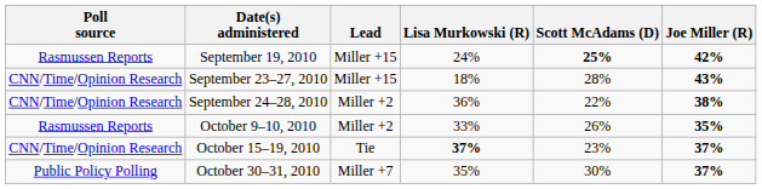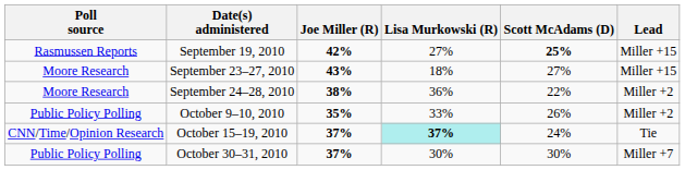 <table class="wikitable" style="text-align:center">
 <tr valign=bottom>
 <th>Poll<br>source</th>
 <th>Date(s)<br>administered</th>
-<th>Lead</th>
+<th>Joe Miller (R)</th>
 <th>Lisa Murkowski (R)<br></th>
 <th>Scott McAdams (D)</th>
-<th>Joe Miller (R)</th>
+<th>Lead</th>
 </tr>
 <tr>
 <td><a href='#'>Rasmussen Reports</a></td>
 <td>September 19, 2010</td>
+<td><strong>42%</strong></td>
+<td>27%</td>
+<td><strong>25%</strong></td>
 <td>Miller +15</td>
-<td>24%</td>
-<td><strong>25%</strong></td>
-<td><strong>42%</strong></td>
 </tr>
 <tr>
-<td><a href='#'>CNN</a>/<a href='#'>Time</a>/<a href='#'>Opinion Research</a></td>
+<td><a href='#'>Moore Research</a></td>
 <td>September 23–27, 2010</td>
+<td><strong>43%</strong></td>
+<td>18%</td>
+<td>27%</td>
 <td>Miller +15</td>
-<td>18%</td>
-<td>28%</td>
-<td><strong>43%</strong></td>
 </tr>
 <tr>
-<td><a href='#'>CNN</a>/<a href='#'>Time</a>/<a href='#'>Opinion Research</a></td>
+<td><a href='#'>Moore Research</a></td>
 <td>September 24–28, 2010</td>
-<td>Miller +2</td>
+<td><strong>38%</strong></td>
 <td>36%</td>
 <td>22%</td>
-<td><strong>38%</strong></td>
+<td>Miller +2</td>
 </tr>
 <tr>
-<td><a href='#'>Rasmussen Reports</a></td>
+<td><a href='#'>Public Policy Polling</a></td>
 <td>October 9–10, 2010</td>
-<td>Miller +2</td>
+<td><strong> 35%</strong></td>
 <td>33%</td>
 <td>26%</td>
-<td><strong> 35%</strong></td>
+<td>Miller +2</td>
 </tr>
 <tr>
 <td><a href='#'>CNN</a>/<a href='#'>Time</a>/<a href='#'>Opinion Research</a></td>
 <td>October 15–19, 2010</td>
+<td><strong>37%</strong></td>
+<td style="background: paleturquoise;"><strong>37%</strong></td>
+<td>24%</td>
 <td>Tie</td>
-<td><strong>37%</strong></td>
-<td>23%</td>
-<td><strong>37%</strong></td>
 </tr>
 <tr>
 <td><a href='#'>Public Policy Polling</a></td>
 <td>October 30–31, 2010</td>
+<td><strong> 37%</strong></td>
+<td>30%</td>
+<td>30%</td>
 <td>Miller +7</td>
-<td>35%</td>
-<td>30%</td>
-<td><strong> 37%</strong></td>
 </tr>
 </table>
